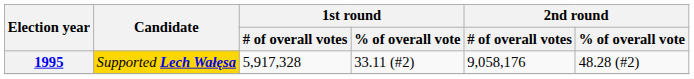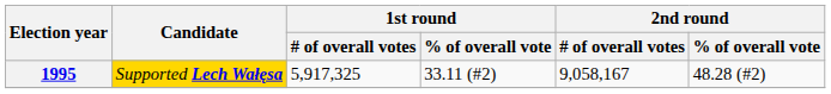 <table class=wikitable>
 <tr>
 <th rowspan=2>Election year</th>
 <th rowspan=2>Candidate</th>
 <th colspan=2>1st round</th>
 <th colspan=2>2nd round</th>
 </tr>
 <tr>
 <th># of overall votes</th>
 <th>% of overall vote</th>
 <th># of overall votes</th>
 <th>% of overall vote</th>
 </tr>
 <tr>
 <th><a href='#'>1995</a></th>
 <td style="background: gold;"><em>Supported <strong><a href='#'>Lech Wałęsa</a><strong><em></td>
-<td>5,917,328</td>
+<td>5,917,325</td>
 <td>33.11 (#2)</td>
-<td>9,058,176</td>
+<td>9,058,167</td>
 <td>48.28 (#2)</td>
 </tr>
 <tr>
 </tr>
 </table>
